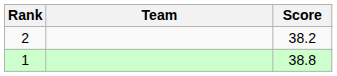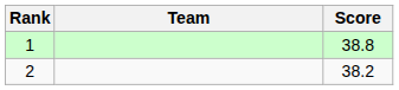 <table class=wikitable style="text-align:center">
 <tr>
 <th width=40>Rank</th>
 <th width=250>Team</th>
 <th width=60>Score</th>
 </tr>
+<tr bgcolor="ccffcc">
+<td>1</td>
+<td align=left></td>
+<td>38.8</td>
+</tr>
 <tr>
 <td>2</td>
 <td align=left></td>
 <td>38.2</td>
 </tr>
-<tr bgcolor="ccffcc">
-<td>1</td>
-<td align=left></td>
-<td>38.8</td>
-</tr>
 </table>
